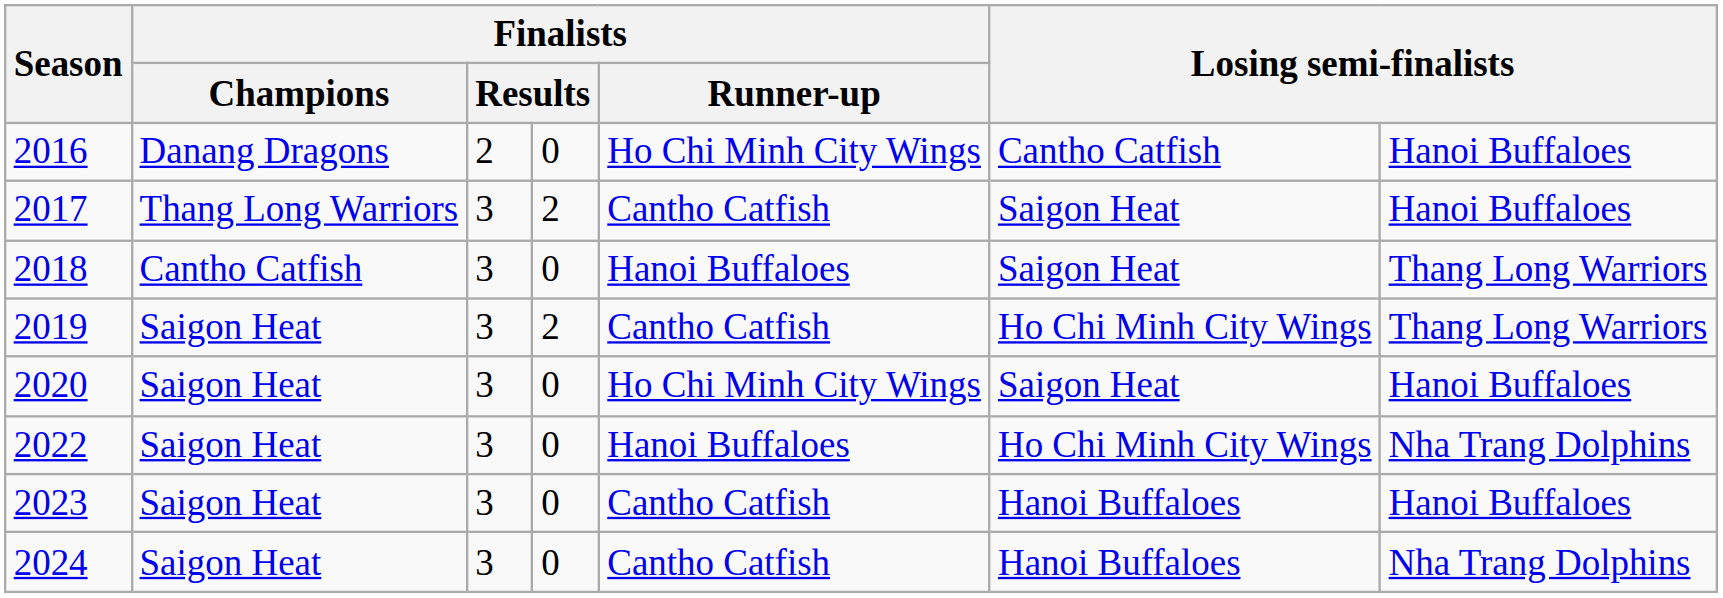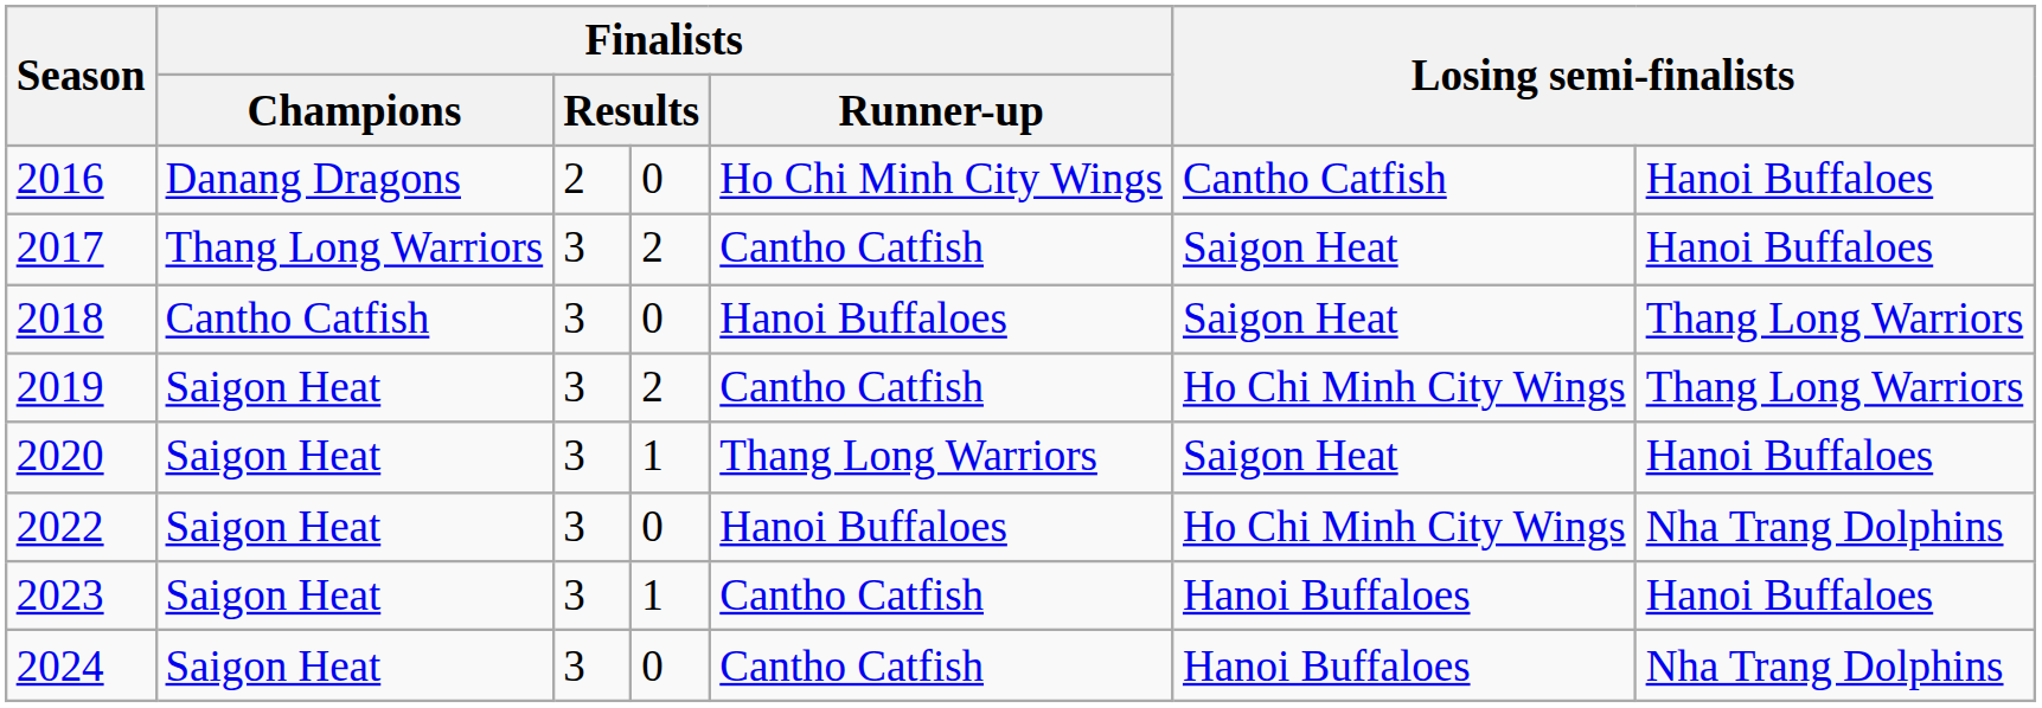 <table class="wikitable sortable plainrowheaders">
 <tr>
 <th rowspan="2">Season</th>
 <th colspan="4">Finalists</th>
 <th colspan="2" rowspan="2">Losing semi-finalists</th>
 </tr>
 <tr>
 <th>Champions</th>
 <th colspan="2">Results</th>
 <th>Runner-up</th>
 </tr>
 <tr>
 <td><a href='#'>2016</a></td>
 <td><a href='#'>Danang Dragons</a></td>
 <td>2</td>
 <td>0</td>
 <td><a href='#'>Ho Chi Minh City Wings</a></td>
 <td><a href='#'>Cantho Catfish</a></td>
 <td><a href='#'>Hanoi Buffaloes</a></td>
 </tr>
 <tr>
 <td><a href='#'>2017</a></td>
 <td><a href='#'>Thang Long Warriors</a></td>
 <td>3</td>
 <td>2</td>
 <td><a href='#'>Cantho Catfish</a></td>
 <td><a href='#'>Saigon Heat</a></td>
 <td><a href='#'>Hanoi Buffaloes</a></td>
 </tr>
 <tr>
 <td><a href='#'>2018</a></td>
 <td><a href='#'>Cantho Catfish</a></td>
 <td>3</td>
 <td>0</td>
 <td><a href='#'>Hanoi Buffaloes</a></td>
 <td><a href='#'>Saigon Heat</a></td>
 <td><a href='#'>Thang Long Warriors</a></td>
 </tr>
 <tr>
 <td><a href='#'>2019</a></td>
 <td><a href='#'>Saigon Heat</a></td>
 <td>3</td>
 <td>2</td>
 <td><a href='#'>Cantho Catfish</a></td>
 <td><a href='#'>Ho Chi Minh City Wings</a></td>
 <td><a href='#'>Thang Long Warriors</a></td>
 </tr>
 <tr>
 <td><a href='#'>2020</a></td>
 <td><a href='#'>Saigon Heat</a></td>
 <td>3</td>
-<td>0</td>
-<td><a href='#'>Ho Chi Minh City Wings</a></td>
+<td>1</td>
+<td><a href='#'>Thang Long Warriors</a></td>
 <td><a href='#'>Saigon Heat</a></td>
 <td><a href='#'>Hanoi Buffaloes</a></td>
 </tr>
 <tr>
 <td><a href='#'>2022</a></td>
 <td><a href='#'>Saigon Heat</a></td>
 <td>3</td>
 <td>0</td>
 <td><a href='#'>Hanoi Buffaloes</a></td>
 <td><a href='#'>Ho Chi Minh City Wings</a></td>
 <td><a href='#'>Nha Trang Dolphins</a></td>
 </tr>
 <tr>
 <td><a href='#'>2023</a></td>
 <td><a href='#'>Saigon Heat</a></td>
 <td>3</td>
-<td>0</td>
+<td>1</td>
 <td><a href='#'>Cantho Catfish</a></td>
 <td><a href='#'>Hanoi Buffaloes</a></td>
 <td><a href='#'>Hanoi Buffaloes</a></td>
 </tr>
 <tr>
 <td><a href='#'>2024</a></td>
 <td><a href='#'>Saigon Heat</a></td>
 <td>3</td>
 <td>0</td>
 <td><a href='#'>Cantho Catfish</a></td>
 <td><a href='#'>Hanoi Buffaloes</a></td>
 <td><a href='#'>Nha Trang Dolphins</a></td>
 </tr>
 </table>
